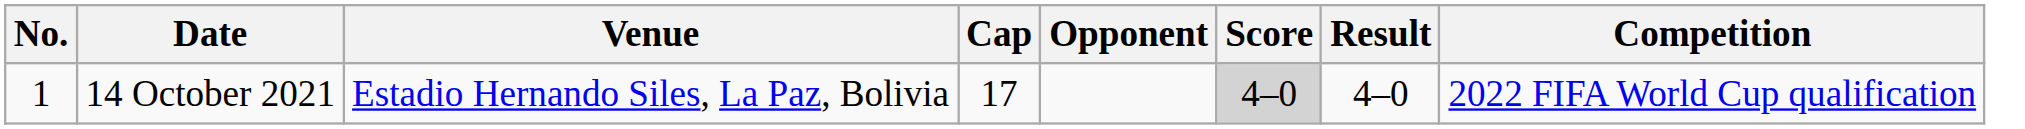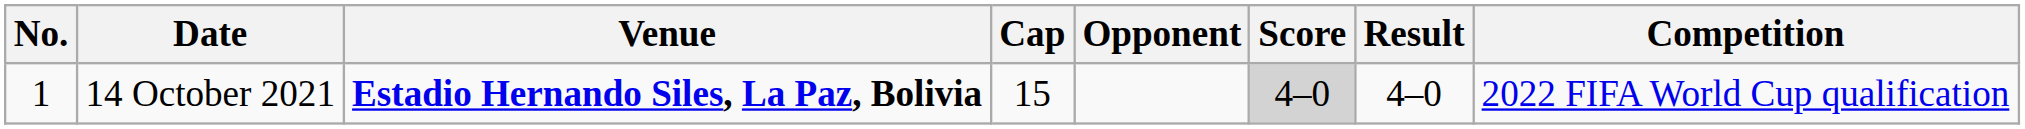 <table class="wikitable sortable">
 <tr>
 <th scope=col>No.</th>
 <th scope=col data-sort-type=date>Date</th>
 <th scope=col>Venue</th>
 <th scope=col>Cap</th>
 <th scope=col>Opponent</th>
 <th scope=col>Score</th>
 <th scope=col>Result</th>
 <th scope=col>Competition</th>
 </tr>
 <tr>
 <td align=center>1</td>
 <td>14 October 2021</td>
-<td><a href='#'>Estadio Hernando Siles</a>, <a href='#'>La Paz</a>, Bolivia</td>
-<td align=center>17</td>
+<td><strong><a href='#'>Estadio Hernando Siles</a>, <a href='#'>La Paz</a>, Bolivia</strong></td>
+<td align=center>15</td>
 <td></td>
 <td align=center style="background: lightgrey;">4–0</td>
 <td align=center>4–0</td>
 <td><a href='#'>2022 FIFA World Cup qualification</a></td>
 </tr>
 </table>
